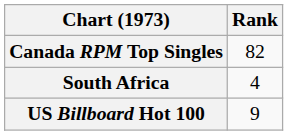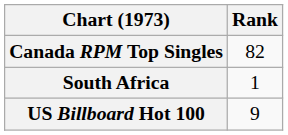 <table class="wikitable sortable plainrowheaders">
 <tr>
 <th scope="col">Chart (1973)</th>
 <th scope="col">Rank</th>
 </tr>
 <tr>
 <th scope="row">Canada <em>RPM</em> Top Singles</th>
 <td style="text-align:center;">82</td>
 </tr>
 <tr>
 <th scope="row">South Africa</th>
-<td align="center">4</td>
+<td align="center">1</td>
 </tr>
 <tr>
 <th scope="row">US <em>Billboard</em> Hot 100</th>
 <td style="text-align:center;">9</td>
 </tr>
 </table>
